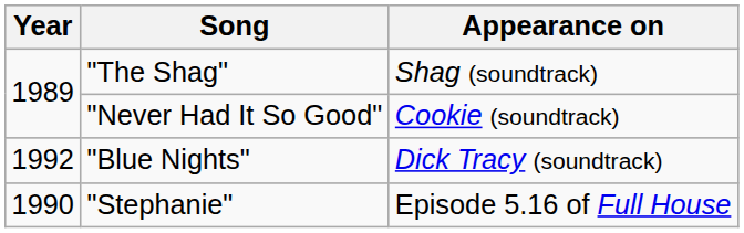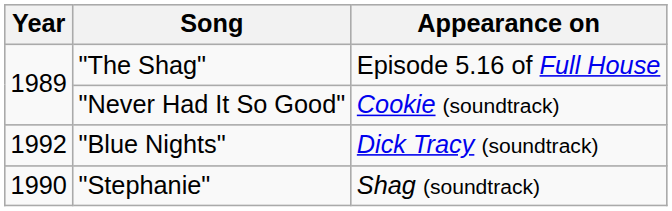 <table class="wikitable">
 <tr>
 <th>Year</th>
 <th>Song</th>
 <th>Appearance on</th>
 </tr>
 <tr>
 <td rowspan="2">1989</td>
 <td>"The Shag"</td>
-<td><em>Shag</em> <small>(soundtrack)</small></td>
+<td>Episode 5.16 of <em><a href='#'>Full House</a></em></td>
 </tr>
 <tr>
 <td>"Never Had It So Good"</td>
 <td><em><a href='#'>Cookie</a></em> <small>(soundtrack)</small></td>
 </tr>
 <tr>
 <td>1992</td>
 <td>"Blue Nights"</td>
 <td><em><a href='#'>Dick Tracy</a></em> <small>(soundtrack)</small></td>
 </tr>
 <tr>
 <td>1990</td>
 <td>"Stephanie"</td>
-<td>Episode 5.16 of <em><a href='#'>Full House</a></em></td>
+<td><em>Shag</em> <small>(soundtrack)</small></td>
 </tr>
 </table>
